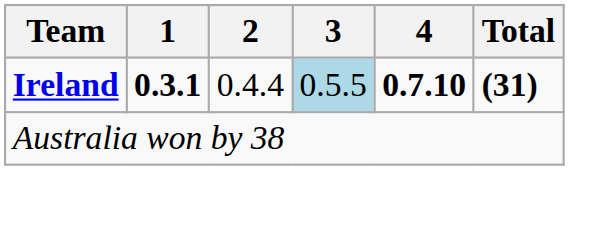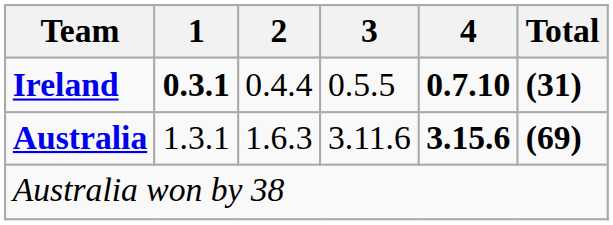 <table class="wikitable">
 <tr>
 <th>Team</th>
 <th>1</th>
 <th>2</th>
 <th>3</th>
 <th>4</th>
 <th>Total</th>
 </tr>
 <tr>
 <td> <strong><a href='#'>Ireland</a></strong></td>
 <td><strong>0.3.1</strong></td>
 <td>0.4.4</td>
-<td style="background: lightblue;">0.5.5</td>
+<td>0.5.5</td>
 <td><strong>0.7.10</strong></td>
 <td><strong>(31)</strong></td>
+</tr>
+<tr>
+<td> <strong><a href='#'>Australia</a></strong></td>
+<td>1.3.1</td>
+<td>1.6.3</td>
+<td>3.11.6</td>
+<td><strong>3.15.6</strong></td>
+<td><strong>(69)</strong></td>
 </tr>
 <tr>
 <td colspan="6"><em>Australia won by 38</em></td>
 </tr>
 </table>
